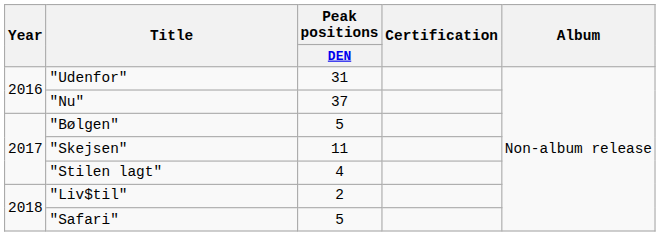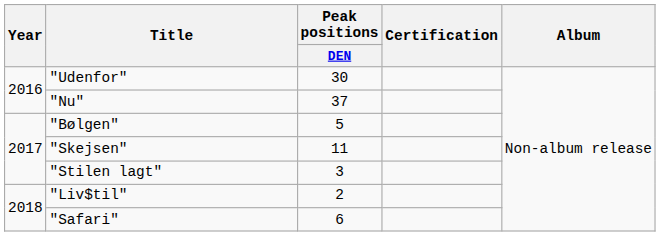 <table class="wikitable">
 <tr>
 <th align="center" rowspan="2" width="10">Year</th>
 <th align="center" rowspan="2" width="220">Title</th>
 <th align="center" colspan="1" width="20">Peak positions</th>
 <th align="center" rowspan="2">Certification</th>
 <th align="center" rowspan="2">Album</th>
 </tr>
 <tr>
 <th scope="col" style="width:3em;font-size:90%;"><a href='#'>DEN</a><br></th>
 </tr>
 <tr>
 <td style="text-align:center;" rowspan=2>2016</td>
 <td>"Udenfor"</td>
-<td style="text-align:center;">31</td>
+<td style="text-align:center;">30</td>
 <td style="text-align:center;"></td>
 <td style="text-align:center;" rowspan=7>Non-album release</td>
 </tr>
 <tr>
 <td>"Nu"</td>
 <td style="text-align:center;">37</td>
 <td style="text-align:center;"></td>
 </tr>
 <tr>
 <td style="text-align:center;" rowspan=3>2017</td>
 <td>"Bølgen"</td>
 <td style="text-align:center;">5</td>
 <td style="text-align:center;"></td>
 </tr>
 <tr>
 <td>"Skejsen"</td>
 <td style="text-align:center;">11</td>
 <td style="text-align:center;"></td>
 </tr>
 <tr>
 <td>"Stilen lagt"</td>
-<td style="text-align:center;">4</td>
+<td style="text-align:center;">3</td>
 <td style="text-align:center;"></td>
 </tr>
 <tr>
 <td style="text-align:center;" rowspan=2>2018</td>
 <td>"Liv$til"</td>
 <td style="text-align:center;">2</td>
 <td style="text-align:center;"></td>
 </tr>
 <tr>
 <td>"Safari"</td>
-<td style="text-align:center;">5</td>
+<td style="text-align:center;">6</td>
 <td style="text-align:center;"></td>
 </tr>
 </table>
